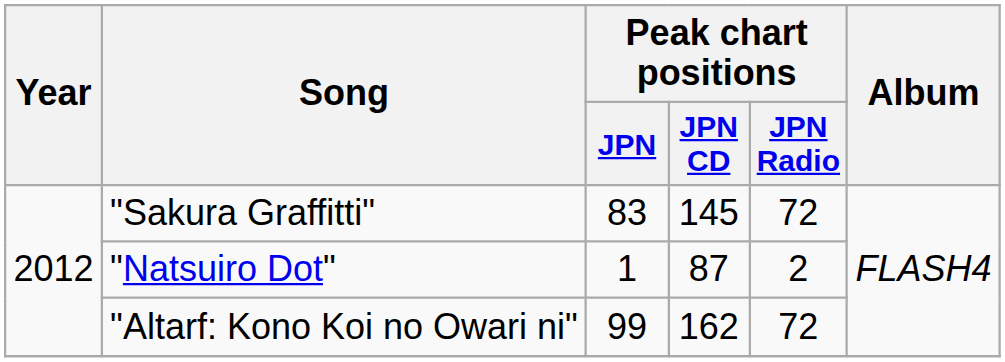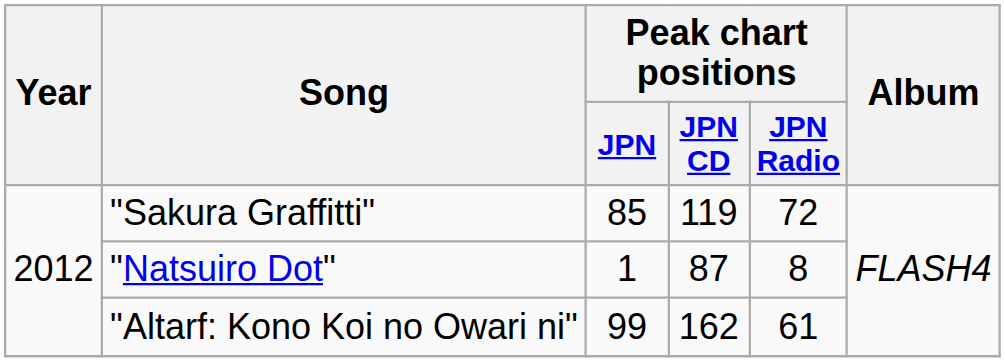 <table class="wikitable" style="text-align:center;">
 <tr>
 <th rowspan="2">Year</th>
 <th rowspan="2">Song</th>
 <th colspan="3">Peak chart positions</th>
 <th rowspan="2">Album</th>
 </tr>
 <tr style="font-size:smaller;">
 <th style="width:30px;"><a href='#'>JPN</a></th>
 <th style="width:30px;"><a href='#'>JPN<br>CD</a></th>
 <th style="width:30px;"><a href='#'>JPN<br>Radio</a></th>
 </tr>
 <tr>
 <td rowspan="3">2012</td>
 <td align="left">"Sakura Graffitti"</td>
-<td>83</td>
-<td>145</td>
+<td>85</td>
+<td>119</td>
 <td>72</td>
 <td style="text-align:left;" rowspan="3"><em>FLASH4</em></td>
 </tr>
 <tr>
 <td align="left">"<a href='#'>Natsuiro Dot</a>"</td>
 <td>1</td>
 <td>87</td>
-<td>2</td>
+<td>8</td>
 </tr>
 <tr>
 <td align="left">"Altarf: Kono Koi no Owari ni"</td>
 <td>99</td>
 <td>162</td>
-<td>72</td>
+<td>61</td>
 </tr>
 <tr>
 </tr>
 </table>
